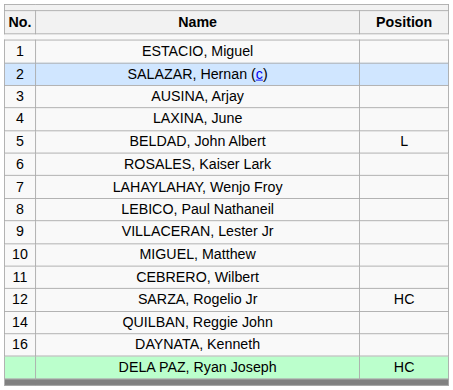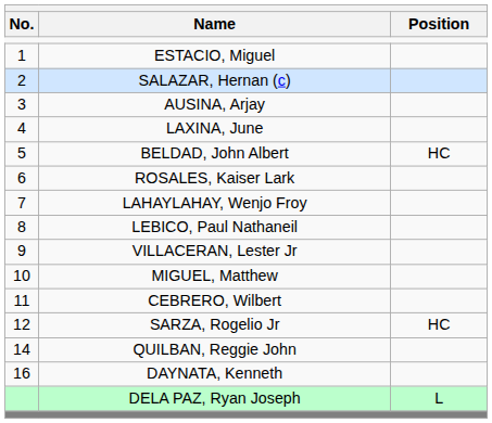 <table class='wikitable mw-collapsible mw-collapsed' style="text-align: center; width: 500px; border: none">
 <tr>
 <th style='text-align: left;' colspan=3></th>
 </tr>
 <tr>
 <th style='width: 7%;'>No.</th>
 <th>Name</th>
 <th style='width: 20%;'>Position</th>
 </tr>
 <tr>
 <td style='border: none;'></td>
 </tr>
 <tr>
 <td>1</td>
 <td>ESTACIO, Miguel</td>
 <td></td>
 </tr>
 <tr bgcolor=#D0E6FF>
 <td>2</td>
 <td>SALAZAR, Hernan (<a href='#'>c</a>)</td>
 <td></td>
 </tr>
 <tr>
 <td>3</td>
 <td>AUSINA, Arjay</td>
 <td></td>
 </tr>
 <tr>
 <td>4</td>
 <td>LAXINA, June</td>
 <td></td>
 </tr>
 <tr>
 <td>5</td>
 <td>BELDAD, John Albert</td>
-<td>L</td>
+<td>HC</td>
 </tr>
 <tr>
 <td>6</td>
 <td>ROSALES, Kaiser Lark</td>
 <td></td>
 </tr>
 <tr>
 <td>7</td>
 <td>LAHAYLAHAY, Wenjo Froy</td>
 <td></td>
 </tr>
 <tr>
 <td>8</td>
 <td>LEBICO, Paul Nathaneil</td>
 <td></td>
 </tr>
 <tr>
 <td>9</td>
 <td>VILLACERAN, Lester Jr</td>
 <td></td>
 </tr>
 <tr>
 <td>10</td>
 <td>MIGUEL, Matthew</td>
 <td></td>
 </tr>
 <tr>
 <td>11</td>
 <td>CEBRERO, Wilbert</td>
 <td></td>
 </tr>
 <tr>
 <td>12</td>
 <td>SARZA, Rogelio Jr</td>
 <td>HC</td>
 </tr>
 <tr>
 <td>14</td>
 <td>QUILBAN, Reggie John</td>
 <td></td>
 </tr>
 <tr>
 <td>16</td>
 <td>DAYNATA, Kenneth</td>
 <td></td>
 </tr>
 <tr bgcolor=#BBFFCC>
 <td></td>
 <td>DELA PAZ, Ryan Joseph</td>
-<td>HC</td>
+<td>L</td>
 </tr>
 <tr>
 <th style='background: grey;' colspan=3></th>
 </tr>
 </table>
